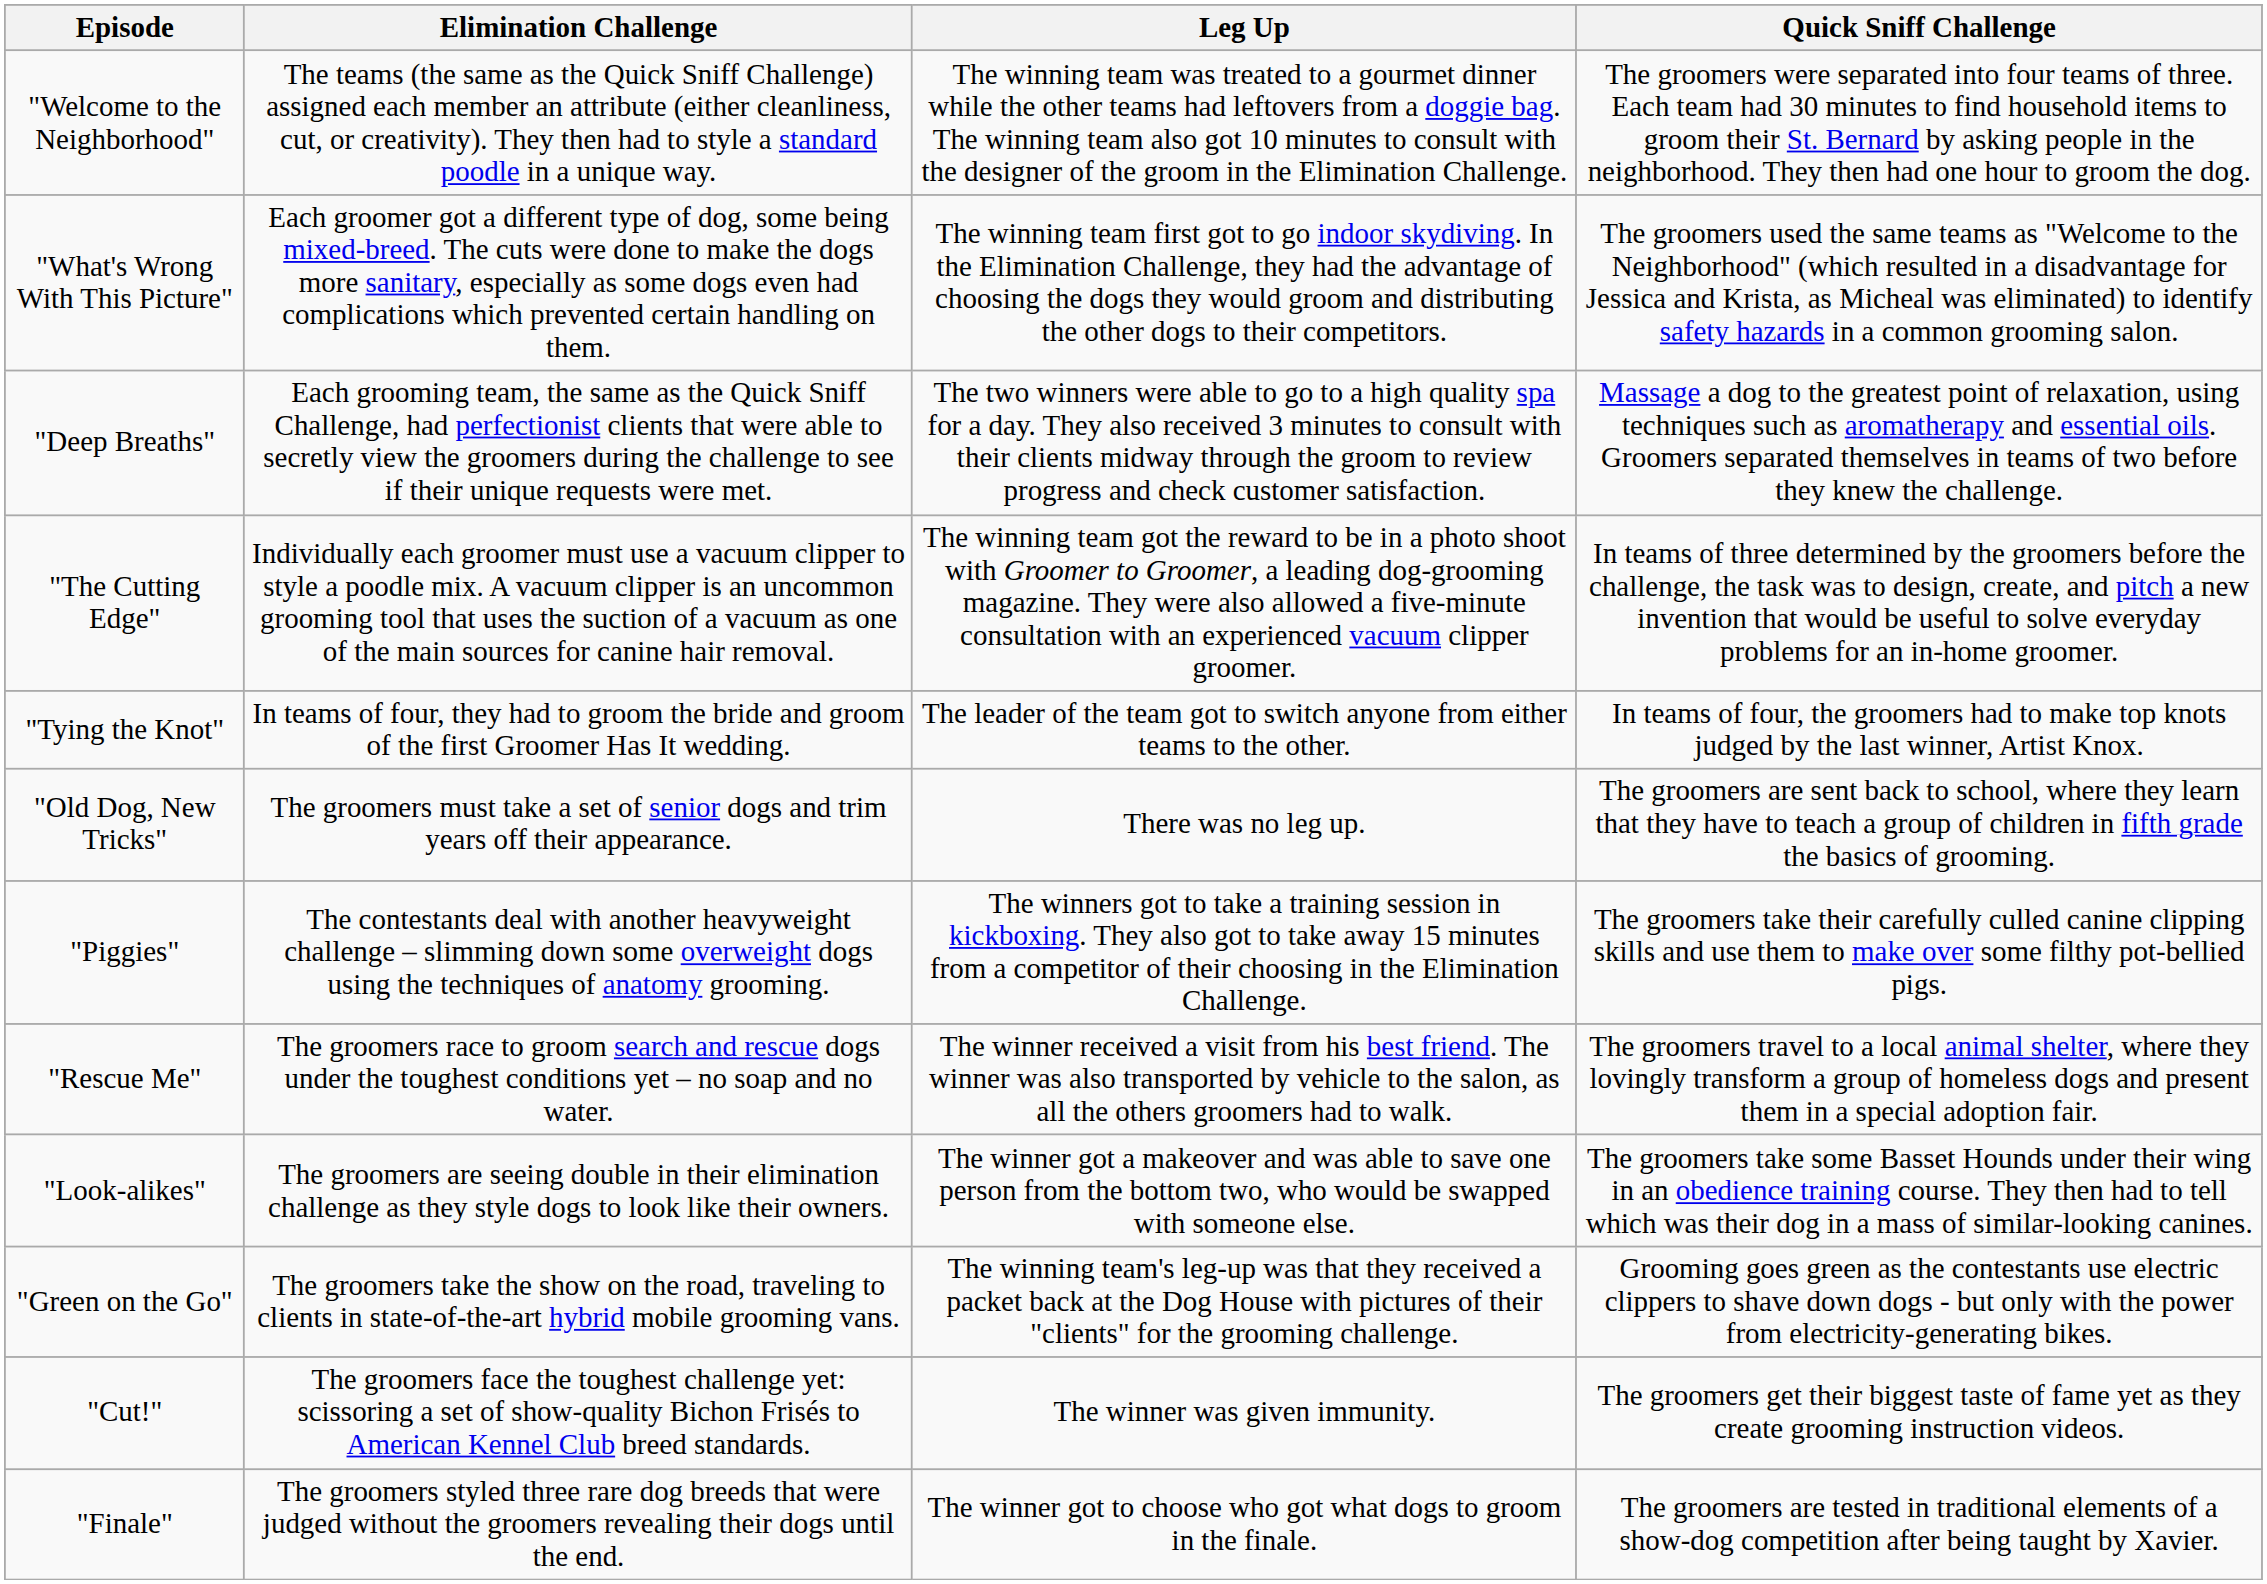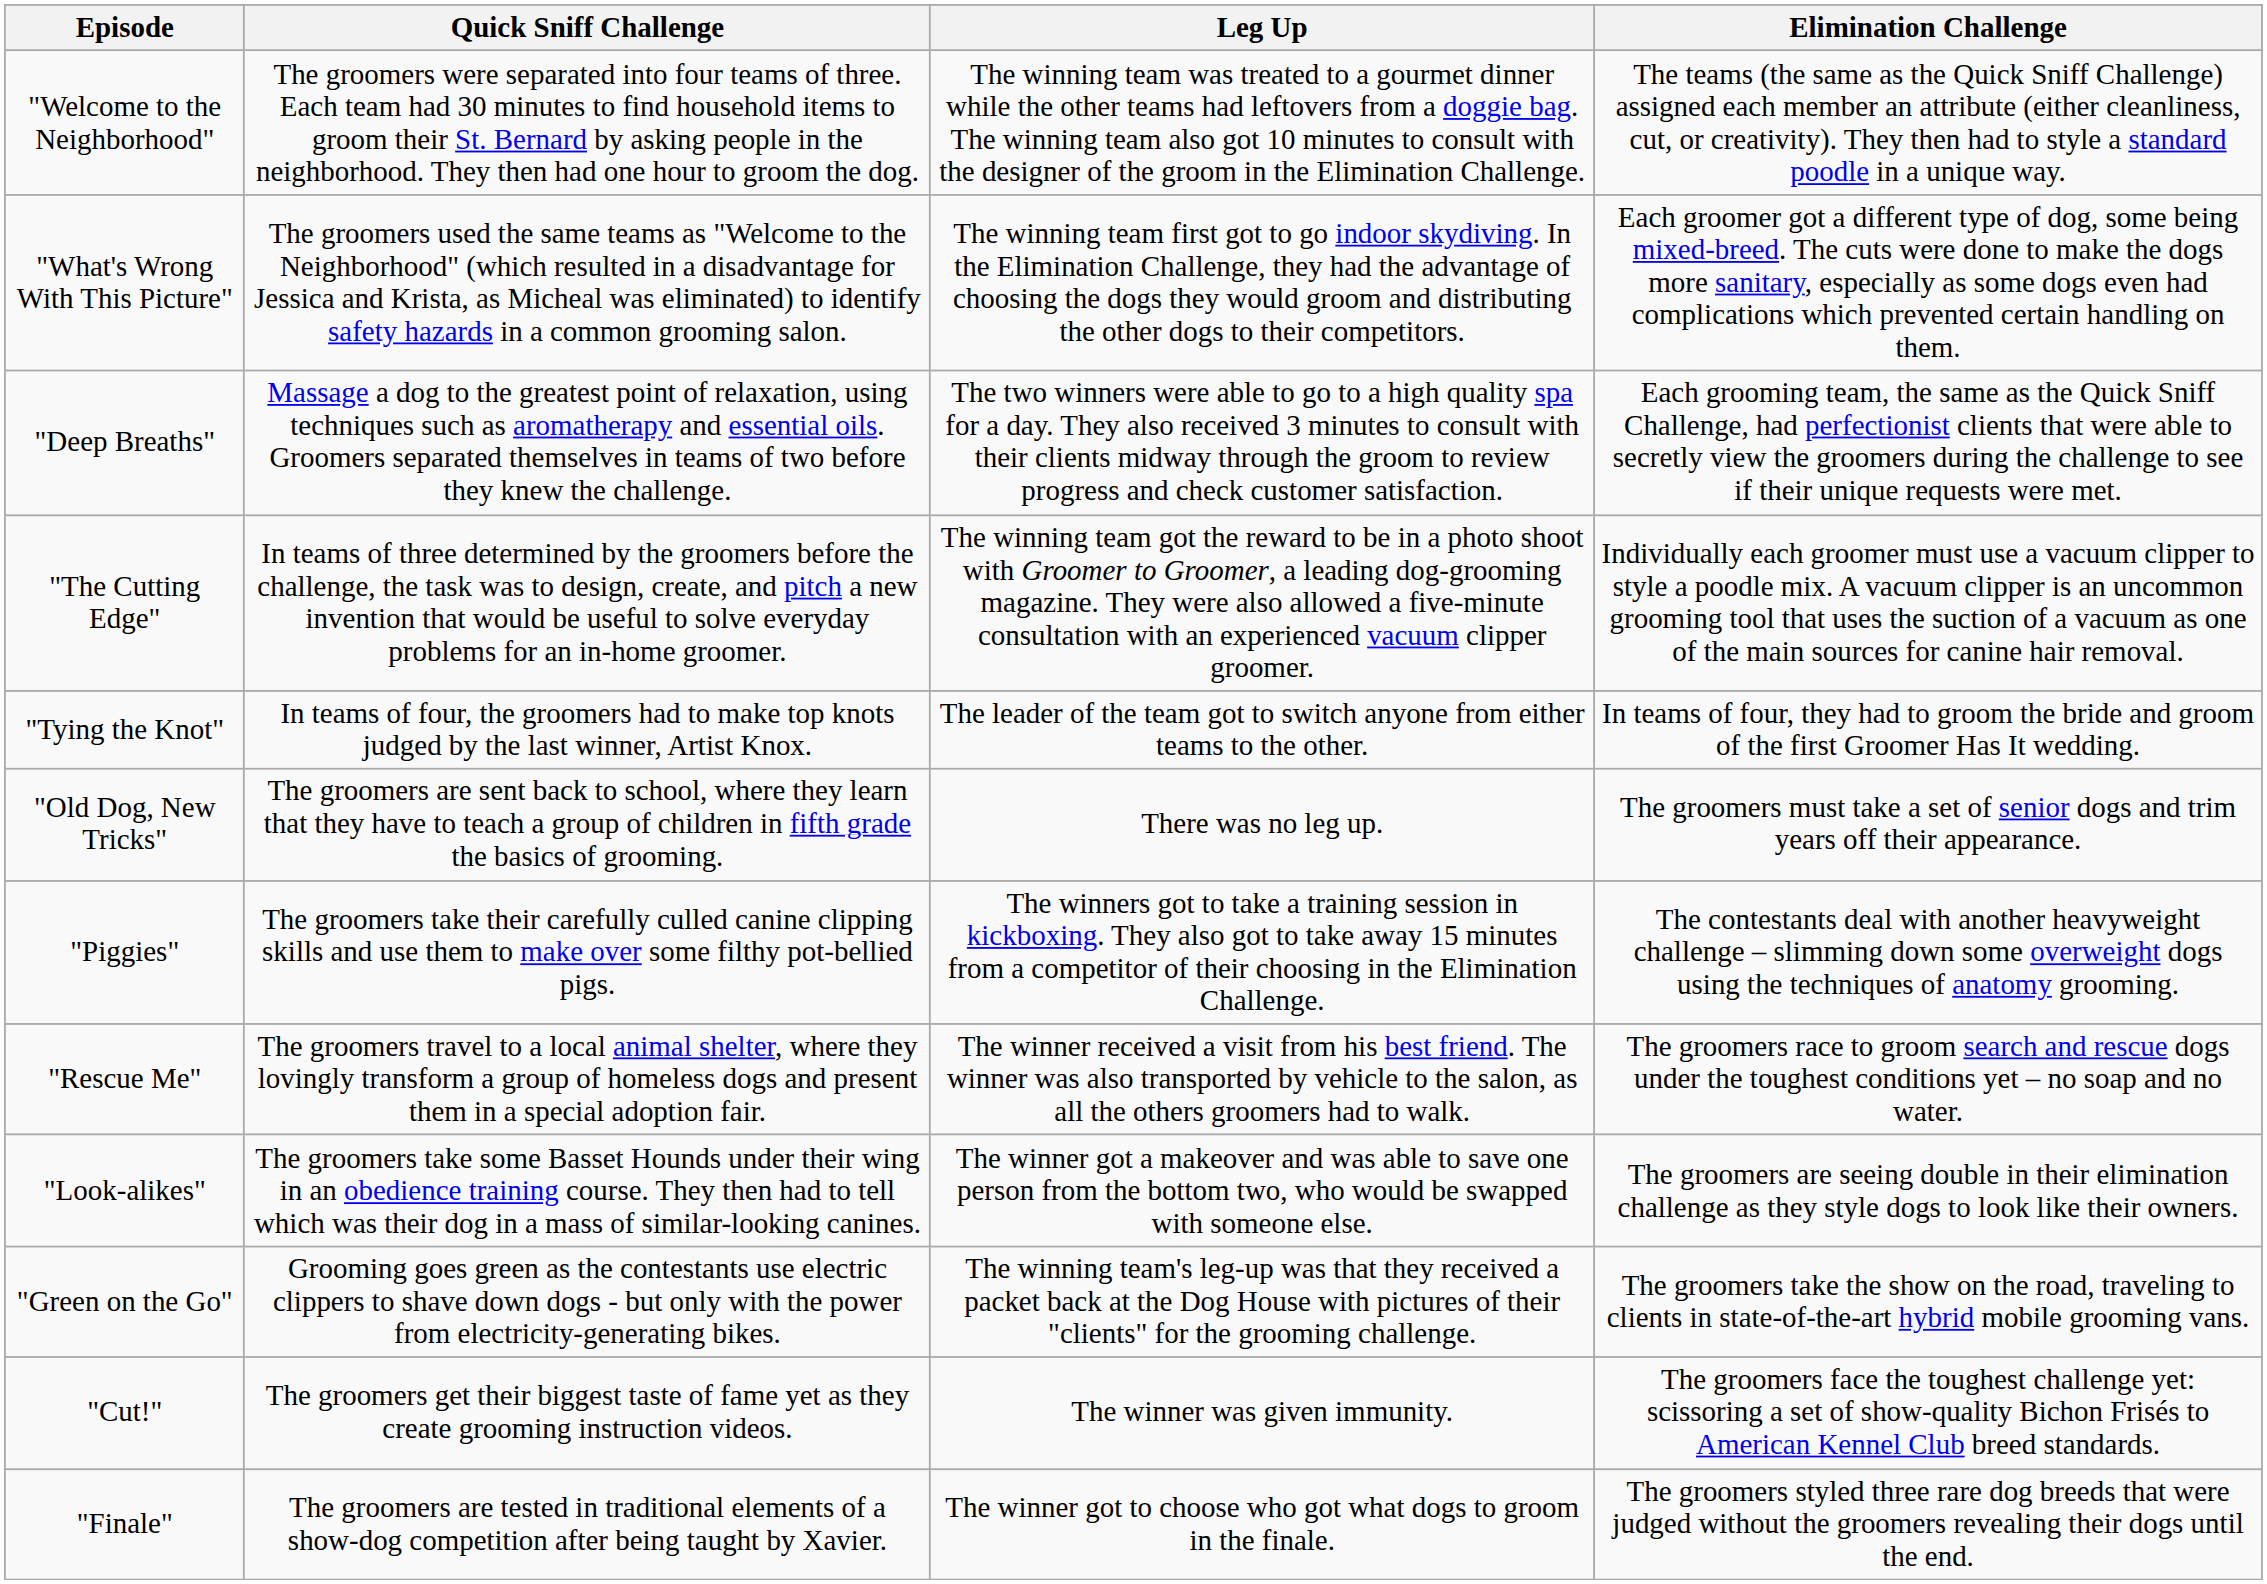 <table class="wikitable" style="text-align:center">
 <tr>
 <th>Episode</th>
+<th>Quick Sniff Challenge</th>
+<th>Leg Up</th>
 <th>Elimination Challenge</th>
-<th>Leg Up</th>
-<th>Quick Sniff Challenge</th>
 </tr>
 <tr>
 <td>"Welcome to the Neighborhood"</td>
+<td>The groomers were separated into four teams of three. Each team had 30 minutes to find household items to groom their <a href='#'>St. Bernard</a> by asking people in the neighborhood. They then had one hour to groom the dog.</td>
+<td>The winning team was treated to a gourmet dinner while the other teams had leftovers from a <a href='#'>doggie bag</a>. The winning team also got 10 minutes to consult with the designer of the groom in the Elimination Challenge.</td>
 <td>The teams (the same as the Quick Sniff Challenge) assigned each member an attribute (either cleanliness, cut, or creativity). They then had to style a <a href='#'>standard poodle</a> in a unique way.</td>
-<td>The winning team was treated to a gourmet dinner while the other teams had leftovers from a <a href='#'>doggie bag</a>. The winning team also got 10 minutes to consult with the designer of the groom in the Elimination Challenge.</td>
-<td>The groomers were separated into four teams of three. Each team had 30 minutes to find household items to groom their <a href='#'>St. Bernard</a> by asking people in the neighborhood. They then had one hour to groom the dog.</td>
 </tr>
 <tr>
 <td>"What's Wrong With This Picture"</td>
+<td>The groomers used the same teams as "Welcome to the Neighborhood" (which resulted in a disadvantage for Jessica and Krista, as Micheal was eliminated) to identify <a href='#'>safety hazards</a> in a common grooming salon.</td>
+<td>The winning team first got to go <a href='#'>indoor skydiving</a>. In the Elimination Challenge, they had the advantage of choosing the dogs they would groom and distributing the other dogs to their competitors.</td>
 <td>Each groomer got a different type of dog, some being <a href='#'>mixed-breed</a>. The cuts were done to make the dogs more <a href='#'>sanitary</a>, especially as some dogs even had complications which prevented certain handling on them.</td>
-<td>The winning team first got to go <a href='#'>indoor skydiving</a>. In the Elimination Challenge, they had the advantage of choosing the dogs they would groom and distributing the other dogs to their competitors.</td>
-<td>The groomers used the same teams as "Welcome to the Neighborhood" (which resulted in a disadvantage for Jessica and Krista, as Micheal was eliminated) to identify <a href='#'>safety hazards</a> in a common grooming salon.</td>
 </tr>
 <tr>
 <td>"Deep Breaths"</td>
+<td><a href='#'>Massage</a> a dog to the greatest point of relaxation, using techniques such as <a href='#'>aromatherapy</a> and <a href='#'>essential oils</a>. Groomers separated themselves in teams of two before they knew the challenge.</td>
+<td>The two winners were able to go to a high quality <a href='#'>spa</a> for a day. They also received 3 minutes to consult with their clients midway through the groom to review progress and check customer satisfaction.</td>
 <td>Each grooming team, the same as the Quick Sniff Challenge, had <a href='#'>perfectionist</a> clients that were able to secretly view the groomers during the challenge to see if their unique requests were met.</td>
-<td>The two winners were able to go to a high quality <a href='#'>spa</a> for a day. They also received 3 minutes to consult with their clients midway through the groom to review progress and check customer satisfaction.</td>
-<td><a href='#'>Massage</a> a dog to the greatest point of relaxation, using techniques such as <a href='#'>aromatherapy</a> and <a href='#'>essential oils</a>. Groomers separated themselves in teams of two before they knew the challenge.</td>
 </tr>
 <tr>
 <td>"The Cutting Edge"</td>
+<td>In teams of three determined by the groomers before the challenge, the task was to design, create, and <a href='#'>pitch</a> a new invention that would be useful to solve everyday problems for an in-home groomer.</td>
+<td>The winning team got the reward to be in a photo shoot with <em>Groomer to Groomer</em>, a leading dog-grooming magazine. They were also allowed a five-minute consultation with an experienced <a href='#'>vacuum</a> clipper groomer.</td>
 <td>Individually each groomer must use a vacuum clipper to style a poodle mix. A vacuum clipper is an uncommon grooming tool that uses the suction of a vacuum as one of the main sources for canine hair removal.</td>
-<td>The winning team got the reward to be in a photo shoot with <em>Groomer to Groomer</em>, a leading dog-grooming magazine. They were also allowed a five-minute consultation with an experienced <a href='#'>vacuum</a> clipper groomer.</td>
-<td>In teams of three determined by the groomers before the challenge, the task was to design, create, and <a href='#'>pitch</a> a new invention that would be useful to solve everyday problems for an in-home groomer.</td>
 </tr>
 <tr>
 <td>"Tying the Knot"</td>
+<td>In teams of four, the groomers had to make top knots judged by the last winner, Artist Knox.</td>
+<td>The leader of the team got to switch anyone from either teams to the other.</td>
 <td>In teams of four, they had to groom the bride and groom of the first Groomer Has It wedding.</td>
-<td>The leader of the team got to switch anyone from either teams to the other.</td>
-<td>In teams of four, the groomers had to make top knots judged by the last winner, Artist Knox.</td>
 </tr>
 <tr>
 <td>"Old Dog, New Tricks"</td>
+<td>The groomers are sent back to school, where they learn that they have to teach a group of children in <a href='#'>fifth grade</a> the basics of grooming.</td>
+<td>There was no leg up.</td>
 <td>The groomers must take a set of <a href='#'>senior</a> dogs and trim years off their appearance.</td>
-<td>There was no leg up.</td>
-<td>The groomers are sent back to school, where they learn that they have to teach a group of children in <a href='#'>fifth grade</a> the basics of grooming.</td>
 </tr>
 <tr>
 <td>"Piggies"</td>
+<td>The groomers take their carefully culled canine clipping skills and use them to <a href='#'>make over</a> some filthy pot-bellied pigs.</td>
+<td>The winners got to take a training session in <a href='#'>kickboxing</a>. They also got to take away 15 minutes from a competitor of their choosing in the Elimination Challenge.</td>
 <td>The contestants deal with another heavyweight challenge – slimming down some <a href='#'>overweight</a> dogs using the techniques of <a href='#'>anatomy</a> grooming.</td>
-<td>The winners got to take a training session in <a href='#'>kickboxing</a>. They also got to take away 15 minutes from a competitor of their choosing in the Elimination Challenge.</td>
-<td>The groomers take their carefully culled canine clipping skills and use them to <a href='#'>make over</a> some filthy pot-bellied pigs.</td>
 </tr>
 <tr>
 <td>"Rescue Me"</td>
+<td>The groomers travel to a local <a href='#'>animal shelter</a>, where they lovingly transform a group of homeless dogs and present them in a special adoption fair.</td>
+<td>The winner received a visit from his <a href='#'>best friend</a>. The winner was also transported by vehicle to the salon, as all the others groomers had to walk.</td>
 <td>The groomers race to groom <a href='#'>search and rescue</a> dogs under the toughest conditions yet – no soap and no water.</td>
-<td>The winner received a visit from his <a href='#'>best friend</a>. The winner was also transported by vehicle to the salon, as all the others groomers had to walk.</td>
-<td>The groomers travel to a local <a href='#'>animal shelter</a>, where they lovingly transform a group of homeless dogs and present them in a special adoption fair.</td>
 </tr>
 <tr>
 <td>"Look-alikes"</td>
+<td>The groomers take some Basset Hounds under their wing in an <a href='#'>obedience training</a> course. They then had to tell which was their dog in a mass of similar-looking canines.</td>
+<td>The winner got a makeover and was able to save one person from the bottom two, who would be swapped with someone else.</td>
 <td>The groomers are seeing double in their elimination challenge as they style dogs to look like their owners.</td>
-<td>The winner got a makeover and was able to save one person from the bottom two, who would be swapped with someone else.</td>
-<td>The groomers take some Basset Hounds under their wing in an <a href='#'>obedience training</a> course. They then had to tell which was their dog in a mass of similar-looking canines.</td>
 </tr>
 <tr>
 <td>"Green on the Go"</td>
+<td>Grooming goes green as the contestants use electric clippers to shave down dogs - but only with the power from electricity-generating bikes.</td>
+<td>The winning team's leg-up was that they received a packet back at the Dog House with pictures of their "clients" for the grooming challenge.</td>
 <td>The groomers take the show on the road, traveling to clients in state-of-the-art <a href='#'>hybrid</a> mobile grooming vans.</td>
-<td>The winning team's leg-up was that they received a packet back at the Dog House with pictures of their "clients" for the grooming challenge.</td>
-<td>Grooming goes green as the contestants use electric clippers to shave down dogs - but only with the power from electricity-generating bikes.</td>
 </tr>
 <tr>
 <td>"Cut!"</td>
+<td>The groomers get their biggest taste of fame yet as they create grooming instruction videos.</td>
+<td>The winner was given immunity.</td>
 <td>The groomers face the toughest challenge yet: scissoring a set of show-quality Bichon Frisés to <a href='#'>American Kennel Club</a> breed standards.</td>
-<td>The winner was given immunity.</td>
-<td>The groomers get their biggest taste of fame yet as they create grooming instruction videos.</td>
 </tr>
 <tr>
 <td>"Finale"</td>
+<td>The groomers are tested in traditional elements of a show-dog competition after being taught by Xavier.</td>
+<td>The winner got to choose who got what dogs to groom in the finale.</td>
 <td>The groomers styled three rare dog breeds that were judged without the groomers revealing their dogs until the end.</td>
-<td>The winner got to choose who got what dogs to groom in the finale.</td>
-<td>The groomers are tested in traditional elements of a show-dog competition after being taught by Xavier.</td>
 </tr>
 </table>
